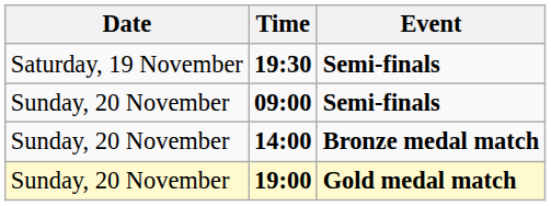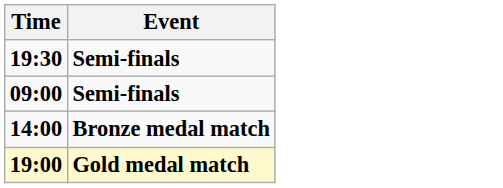 <table class = "wikitable">
 <tr>
-<th>Date</th>
 <th>Time</th>
 <th>Event</th>
 </tr>
 <tr>
-<td>Saturday, 19 November</td>
 <td><strong>19:30</strong></td>
 <td><strong>Semi-finals</strong></td>
 </tr>
 <tr>
-<td>Sunday, 20 November</td>
 <td><strong>09:00</strong></td>
 <td><strong>Semi-finals</strong></td>
 </tr>
 <tr>
-<td>Sunday, 20 November</td>
 <td><strong>14:00</strong></td>
 <td><strong>Bronze medal match</strong></td>
 </tr>
 <tr style="background-color:lemonchiffon;">
-<td>Sunday, 20 November</td>
 <td><strong>19:00</strong></td>
 <td><strong>Gold medal match</strong></td>
 </tr>
 </table>
